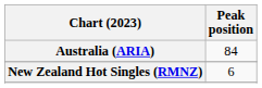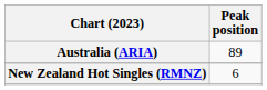 <table class="wikitable sortable plainrowheaders" style="text-align:center">
 <tr>
 <th scope="col">Chart (2023)</th>
 <th scope="col">Peak<br>position</th>
 </tr>
 <tr>
 <th scope="row">Australia (<a href='#'>ARIA</a>)</th>
-<td>84</td>
+<td>89</td>
 </tr>
 <tr>
 </tr>
 <tr>
 </tr>
 <tr>
 <th scope="row">New Zealand Hot Singles (<a href='#'>RMNZ</a>)</th>
 <td>6</td>
 </tr>
 <tr>
 </tr>
 <tr>
 </tr>
 <tr>
 </tr>
 <tr>
 </tr>
 <tr>
 </tr>
 <tr>
 </tr>
 <tr>
 </tr>
 </table>
